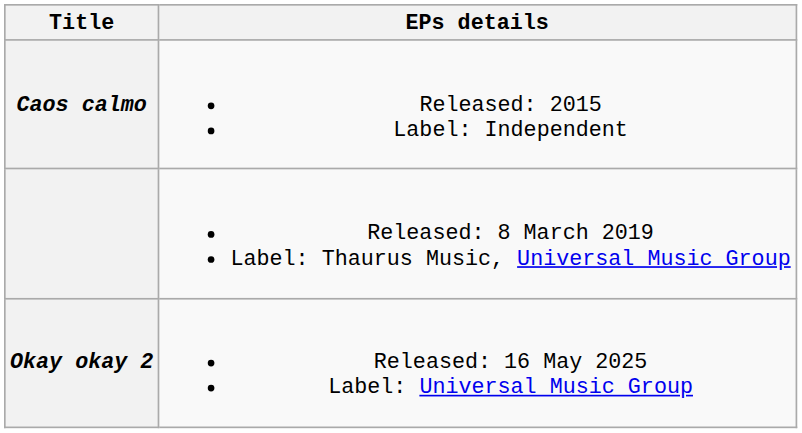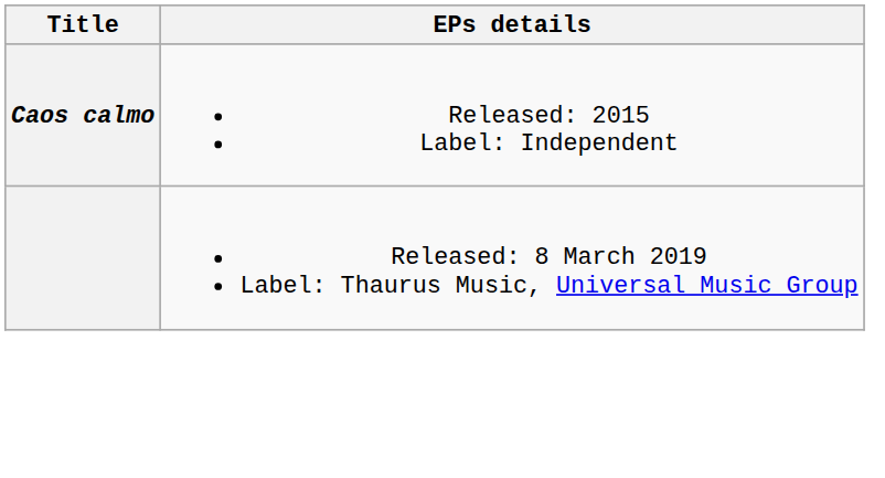 <table class="wikitable plainrowheaders" style="text-align:center;">
 <tr>
 <th scope="col">Title</th>
 <th scope="col">EPs details</th>
 </tr>
 <tr>
 <th scope="row"><em>Caos calmo</em><br></th>
 <td><br><ul><li>Released: 2015</li><li>Label: Independent</li></ul></td>
 </tr>
 <tr>
 <th scope="row"><em></em></th>
 <td><br><ul><li>Released: 8 March 2019</li><li>Label: Thaurus Music, <a href='#'>Universal Music Group</a></li></ul></td>
 </tr>
-<tr>
-<th scope="row"><em>Okay okay 2</em></th>
-<td><br><ul><li>Released: 16 May 2025</li><li>Label: <a href='#'>Universal Music Group</a></li></ul></td>
-</tr>
 </table>
